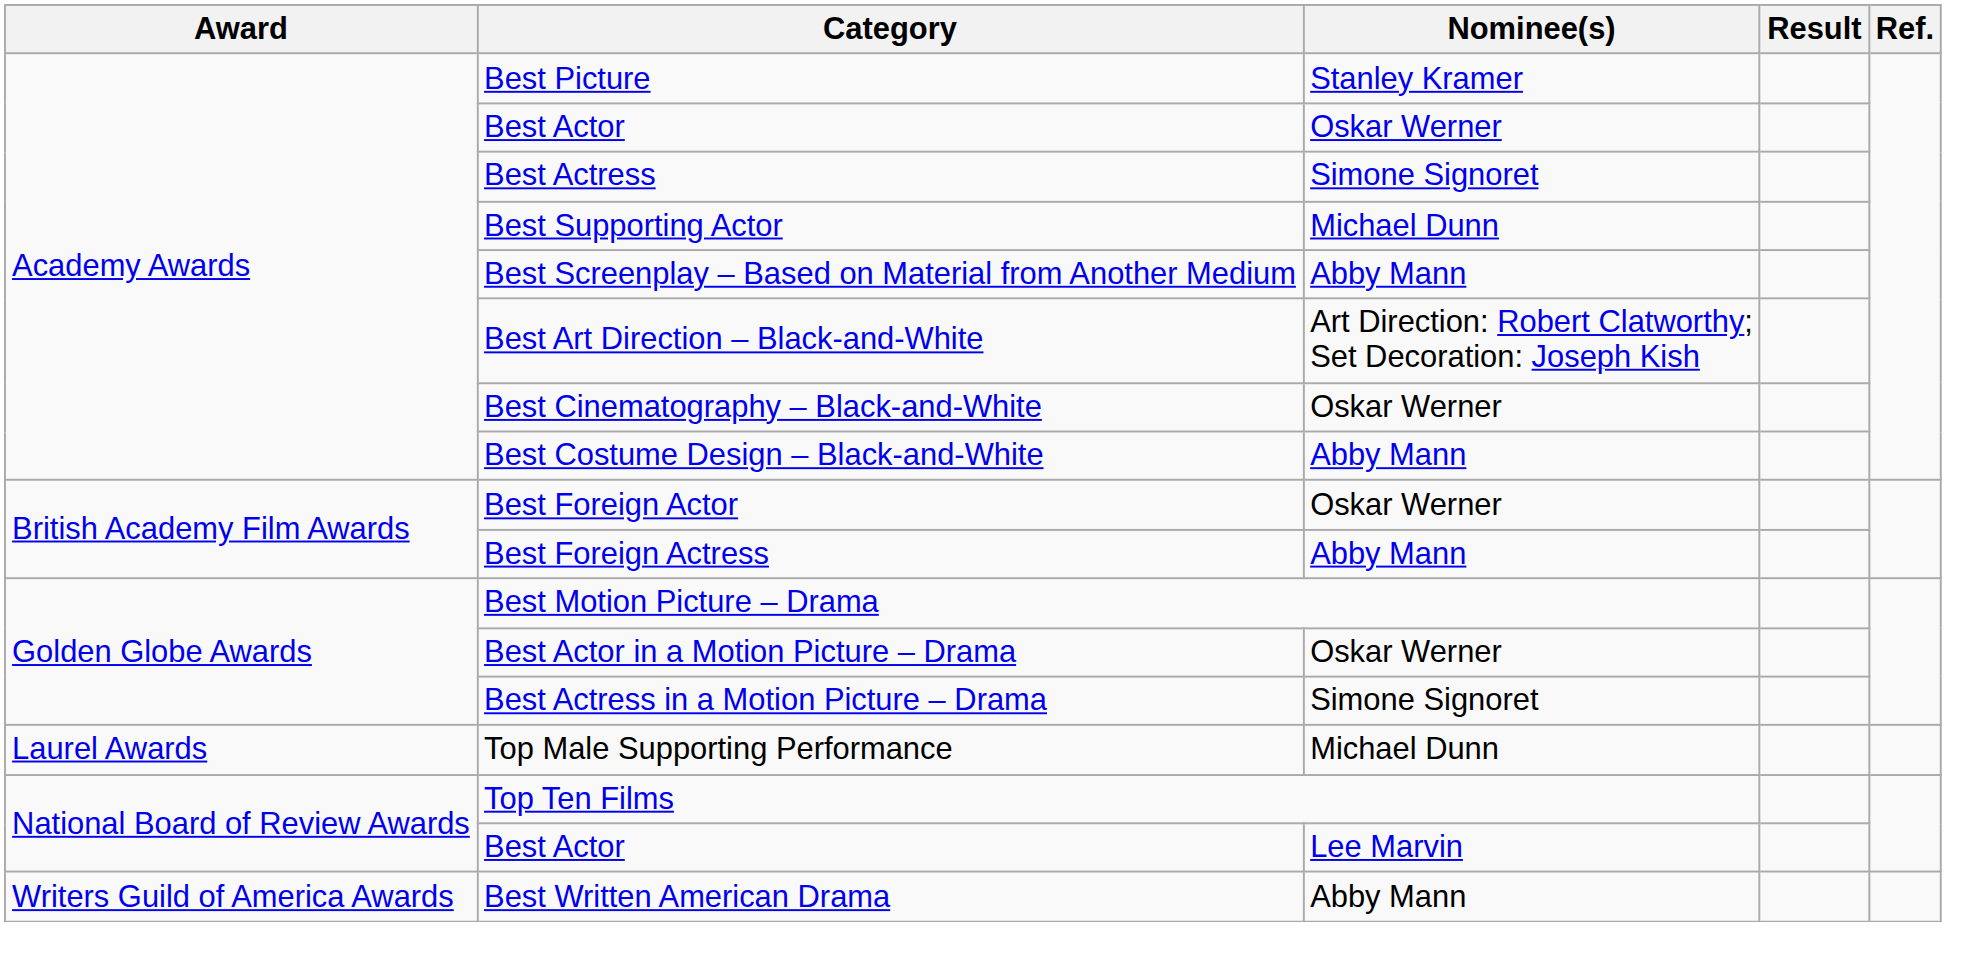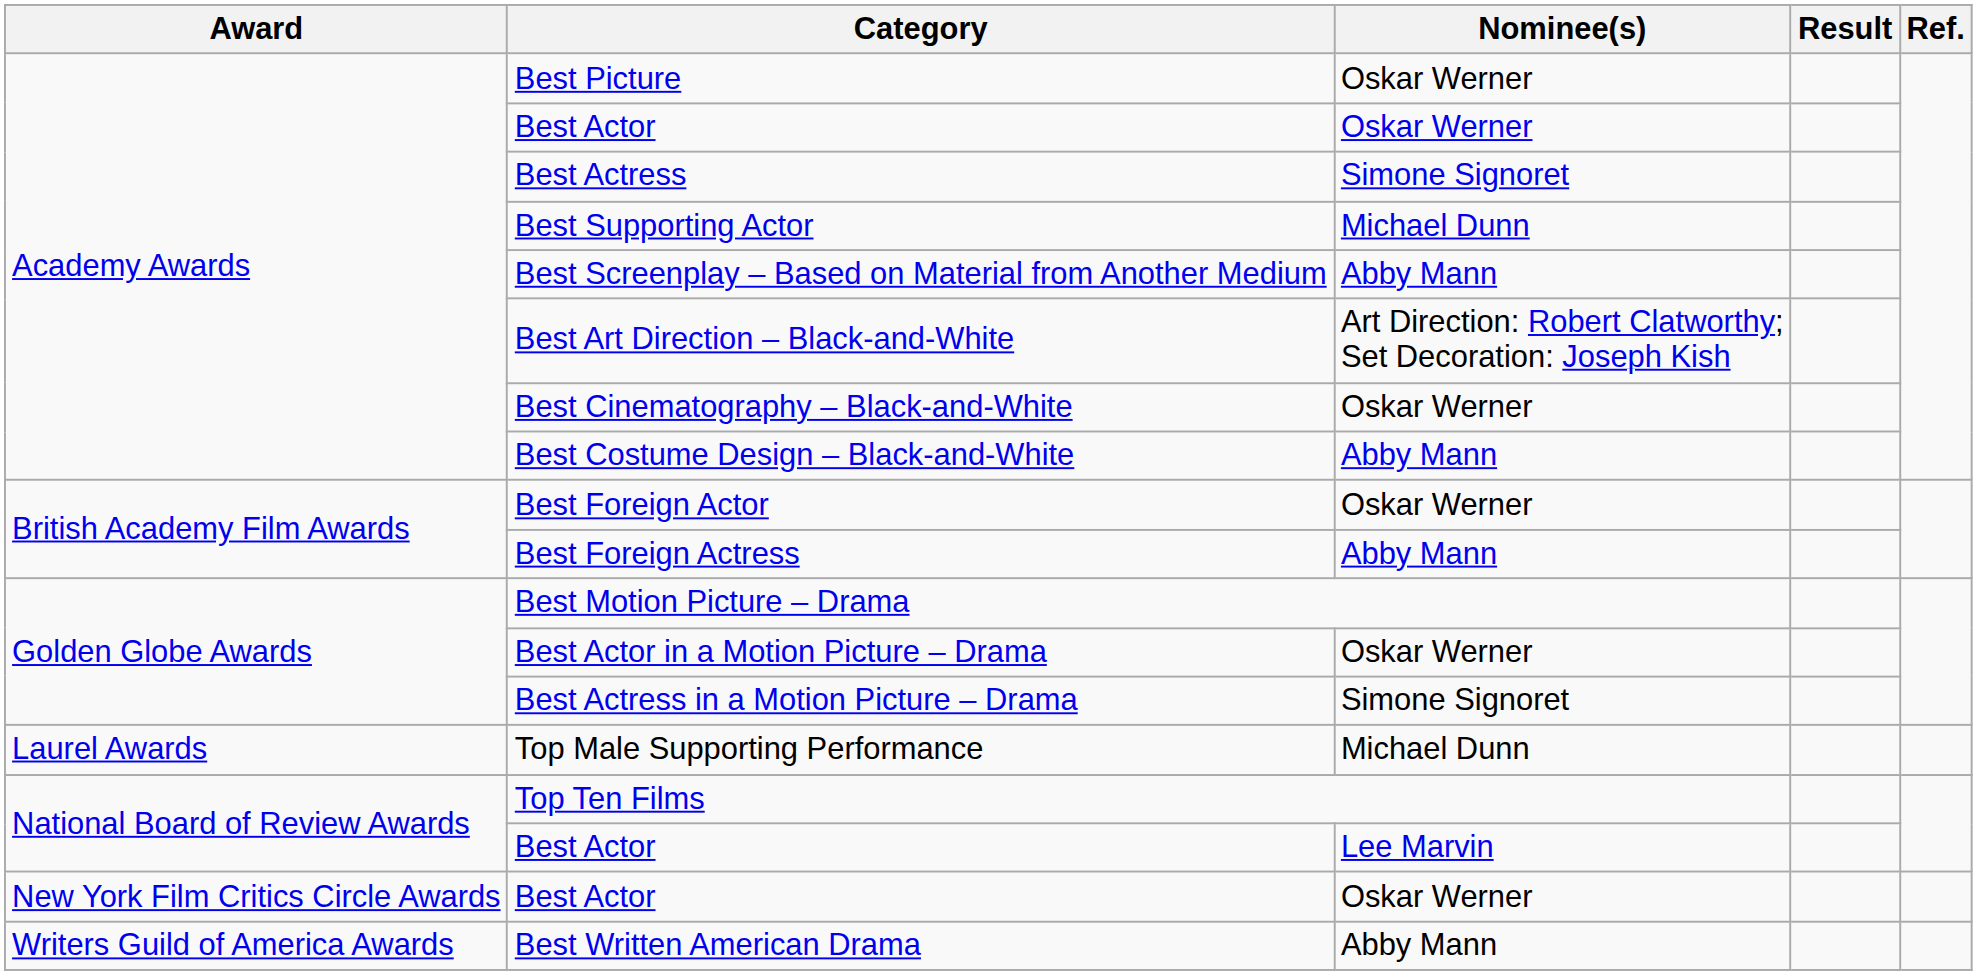 <table class="wikitable plainrowheaders">
 <tr>
 <th>Award</th>
 <th>Category</th>
 <th>Nominee(s)</th>
 <th>Result</th>
 <th>Ref.</th>
 </tr>
 <tr>
 <td rowspan="8"><a href='#'>Academy Awards</a></td>
 <td><a href='#'>Best Picture</a></td>
-<td><a href='#'>Stanley Kramer</a></td>
+<td>Oskar Werner</td>
 <td></td>
 <td align="center" rowspan="8"> <br> </td>
 </tr>
 <tr>
 <td><a href='#'>Best Actor</a></td>
 <td><a href='#'>Oskar Werner</a></td>
 <td></td>
 </tr>
 <tr>
 <td><a href='#'>Best Actress</a></td>
 <td><a href='#'>Simone Signoret</a></td>
 <td></td>
 </tr>
 <tr>
 <td><a href='#'>Best Supporting Actor</a></td>
 <td><a href='#'>Michael Dunn</a></td>
 <td></td>
 </tr>
 <tr>
 <td><a href='#'>Best Screenplay – Based on Material from Another Medium</a></td>
 <td><a href='#'>Abby Mann</a></td>
 <td></td>
 </tr>
 <tr>
 <td><a href='#'>Best Art Direction – Black-and-White</a></td>
 <td>Art Direction: <a href='#'>Robert Clatworthy</a>; <br> Set Decoration: <a href='#'>Joseph Kish</a></td>
 <td></td>
 </tr>
 <tr>
 <td><a href='#'>Best Cinematography – Black-and-White</a></td>
 <td>Oskar Werner</td>
 <td></td>
 </tr>
 <tr>
 <td><a href='#'>Best Costume Design – Black-and-White</a></td>
 <td><a href='#'>Abby Mann</a></td>
 <td></td>
 </tr>
 <tr>
 <td rowspan="2"><a href='#'>British Academy Film Awards</a></td>
 <td><a href='#'>Best Foreign Actor</a></td>
 <td>Oskar Werner</td>
 <td></td>
 <td align="center" rowspan="2"></td>
 </tr>
 <tr>
 <td><a href='#'>Best Foreign Actress</a></td>
 <td><a href='#'>Abby Mann</a></td>
 <td></td>
 </tr>
 <tr>
 <td rowspan="3"><a href='#'>Golden Globe Awards</a></td>
 <td colspan="2"><a href='#'>Best Motion Picture – Drama</a></td>
 <td></td>
 <td align="center" rowspan="3"></td>
 </tr>
 <tr>
 <td><a href='#'>Best Actor in a Motion Picture – Drama</a></td>
 <td>Oskar Werner</td>
 <td></td>
 </tr>
 <tr>
 <td><a href='#'>Best Actress in a Motion Picture – Drama</a></td>
 <td>Simone Signoret</td>
 <td></td>
 </tr>
 <tr>
 <td><a href='#'>Laurel Awards</a></td>
 <td>Top Male Supporting Performance</td>
 <td>Michael Dunn</td>
 <td></td>
 <td align="center"></td>
 </tr>
 <tr>
 <td rowspan="2"><a href='#'>National Board of Review Awards</a></td>
 <td colspan="2"><a href='#'>Top Ten Films</a></td>
 <td></td>
 <td align="center" rowspan="2"></td>
 </tr>
 <tr>
 <td><a href='#'>Best Actor</a></td>
 <td><a href='#'>Lee Marvin</a> </td>
 <td></td>
 </tr>
 <tr>
+<td><a href='#'>New York Film Critics Circle Awards</a></td>
+<td><a href='#'>Best Actor</a></td>
+<td>Oskar Werner</td>
+<td></td>
+<td align="center"></td>
+</tr>
+<tr>
 <td><a href='#'>Writers Guild of America Awards</a></td>
 <td><a href='#'>Best Written American Drama</a></td>
 <td>Abby Mann</td>
 <td></td>
 <td align="center"></td>
 </tr>
 </table>
